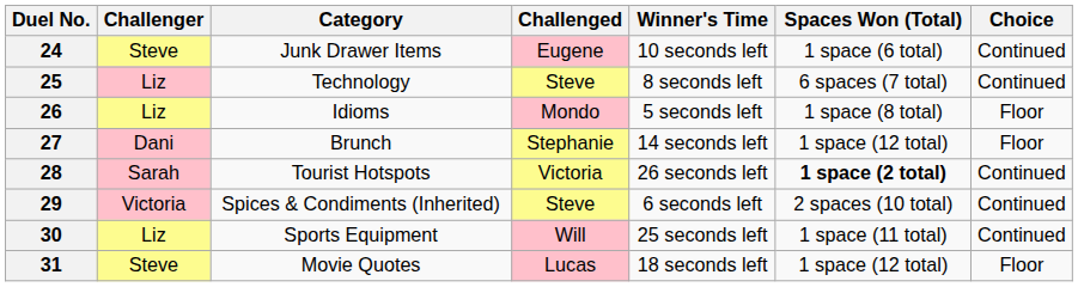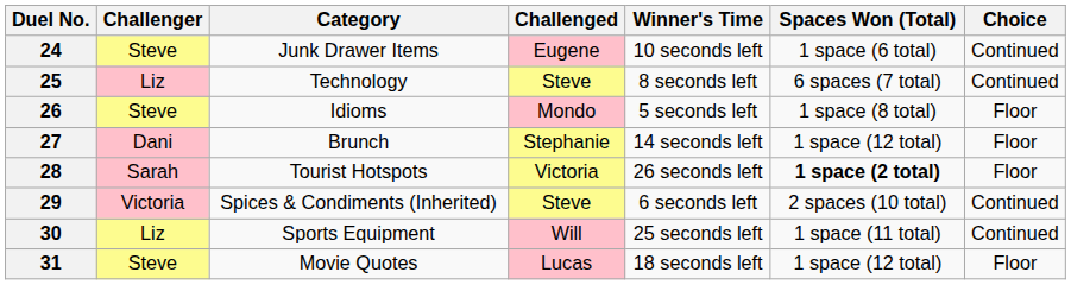 <table class="wikitable sortable mw-collapsible mw-collapsed" style="text-align:center; width:100%">
 <tr>
 <th scope="col">Duel No.</th>
 <th scope="col">Challenger</th>
 <th scope="col">Category</th>
 <th scope="col">Challenged</th>
 <th scope="col">Winner's Time</th>
 <th scope="col">Spaces Won (Total)</th>
 <th scope="col">Choice</th>
 </tr>
 <tr>
 <th>24</th>
 <td style="background:#fdfc8f;">Steve</td>
 <td>Junk Drawer Items</td>
 <td style="background:pink;">Eugene</td>
 <td>10 seconds left</td>
 <td>1 space (6 total)</td>
 <td>Continued</td>
 </tr>
 <tr>
 <th>25</th>
 <td style="background:pink;">Liz</td>
 <td>Technology</td>
 <td style="background:#fdfc8f;">Steve</td>
 <td>8 seconds left</td>
 <td>6 spaces (7 total)</td>
 <td>Continued</td>
 </tr>
 <tr>
 <th>26</th>
-<td style="background:#fdfc8f;">Liz</td>
+<td style="background:#fdfc8f;">Steve</td>
 <td>Idioms</td>
 <td style="background:pink;">Mondo</td>
 <td>5 seconds left</td>
 <td>1 space (8 total)</td>
 <td>Floor</td>
 </tr>
 <tr>
 <th>27</th>
 <td style="background:pink;">Dani</td>
 <td>Brunch</td>
 <td style="background:#fdfc8f;">Stephanie</td>
 <td>14 seconds left</td>
 <td>1 space (12 total)</td>
 <td>Floor</td>
 </tr>
 <tr>
 <th>28</th>
 <td style="background:pink;">Sarah</td>
 <td>Tourist Hotspots</td>
 <td style="background:#fdfc8f;">Victoria</td>
 <td>26 seconds left</td>
 <td><strong>1 space (2 total)</strong></td>
-<td>Continued</td>
+<td>Floor</td>
 </tr>
 <tr>
 <th>29</th>
 <td style="background:pink;">Victoria</td>
 <td>Spices & Condiments (Inherited)</td>
 <td style="background:#fdfc8f;">Steve</td>
 <td>6 seconds left</td>
 <td>2 spaces (10 total)</td>
 <td>Continued</td>
 </tr>
 <tr>
 <th>30</th>
 <td style="background:#fdfc8f;">Liz</td>
 <td>Sports Equipment</td>
 <td style="background:pink;">Will</td>
 <td>25 seconds left</td>
 <td>1 space (11 total)</td>
 <td>Continued</td>
 </tr>
 <tr>
 <th>31</th>
 <td style="background:#fdfc8f;">Steve</td>
 <td>Movie Quotes</td>
 <td style="background:pink;">Lucas</td>
 <td>18 seconds left</td>
 <td>1 space (12 total)</td>
 <td>Floor</td>
 </tr>
 </table>
